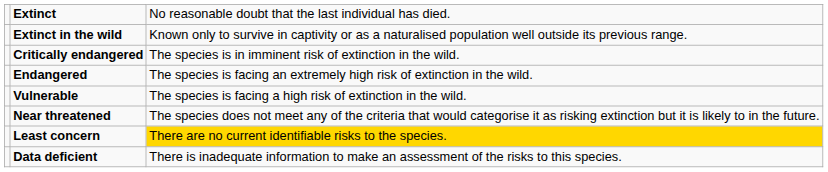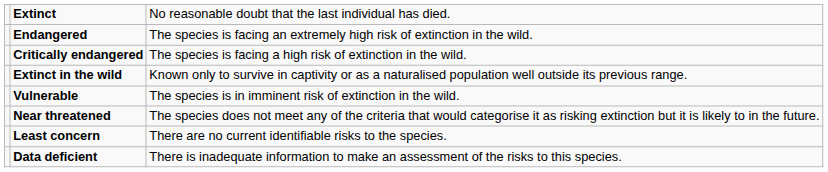 <table class="wikitable" style="text-align:left">
 <tr>
 <td></td>
 <td><strong>Extinct</strong></td>
 <td>No reasonable doubt that the last individual has died.</td>
 </tr>
 <tr>
 <td></td>
+<td><strong>Endangered</strong></td>
+<td>The species is facing an extremely high risk of extinction in the wild.</td>
+</tr>
+<tr>
+<td></td>
+<td><strong>Critically endangered</strong></td>
+<td>The species is facing a high risk of extinction in the wild.</td>
+</tr>
+<tr>
+<td></td>
 <td><strong>Extinct in the wild</strong></td>
 <td>Known only to survive in captivity or as a naturalised population well outside its previous range.</td>
 </tr>
 <tr>
 <td></td>
-<td><strong>Critically endangered</strong></td>
+<td><strong>Vulnerable</strong></td>
 <td>The species is in imminent risk of extinction in the wild.</td>
-</tr>
-<tr>
-<td></td>
-<td><strong>Endangered</strong></td>
-<td>The species is facing an extremely high risk of extinction in the wild.</td>
-</tr>
-<tr>
-<td></td>
-<td><strong>Vulnerable</strong></td>
-<td>The species is facing a high risk of extinction in the wild.</td>
 </tr>
 <tr>
 <td></td>
 <td><strong>Near threatened</strong></td>
 <td>The species does not meet any of the criteria that would categorise it as risking extinction but it is likely to in the future.</td>
 </tr>
 <tr>
 <td></td>
 <td><strong>Least concern</strong></td>
-<td style="background: gold;">There are no current identifiable risks to the species.</td>
+<td>There are no current identifiable risks to the species.</td>
 </tr>
 <tr>
 <td></td>
 <td><strong>Data deficient</strong></td>
 <td>There is inadequate information to make an assessment of the risks to this species.</td>
 </tr>
 </table>
